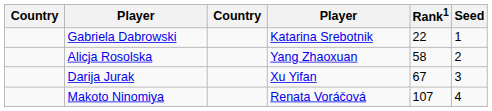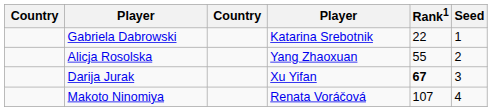 <table class="sortable wikitable">
 <tr>
 <th width="70">Country</th>
 <th width="175">Player</th>
 <th width="70">Country</th>
 <th width="175">Player</th>
 <th>Rank<sup>1</sup></th>
 <th>Seed</th>
 </tr>
 <tr>
 <td></td>
 <td><a href='#'>Gabriela Dabrowski</a></td>
 <td></td>
 <td><a href='#'>Katarina Srebotnik</a></td>
 <td>22</td>
 <td>1</td>
 </tr>
 <tr>
 <td></td>
 <td><a href='#'>Alicja Rosolska</a></td>
 <td></td>
 <td><a href='#'>Yang Zhaoxuan</a></td>
-<td>58</td>
+<td>55</td>
 <td>2</td>
 </tr>
 <tr>
 <td></td>
 <td><a href='#'>Darija Jurak</a></td>
 <td></td>
 <td><a href='#'>Xu Yifan</a></td>
-<td>67</td>
+<td><strong>67</strong></td>
 <td>3</td>
 </tr>
 <tr>
 <td></td>
 <td><a href='#'>Makoto Ninomiya</a></td>
 <td></td>
 <td><a href='#'>Renata Voráčová</a></td>
 <td>107</td>
 <td>4</td>
 </tr>
 </table>
